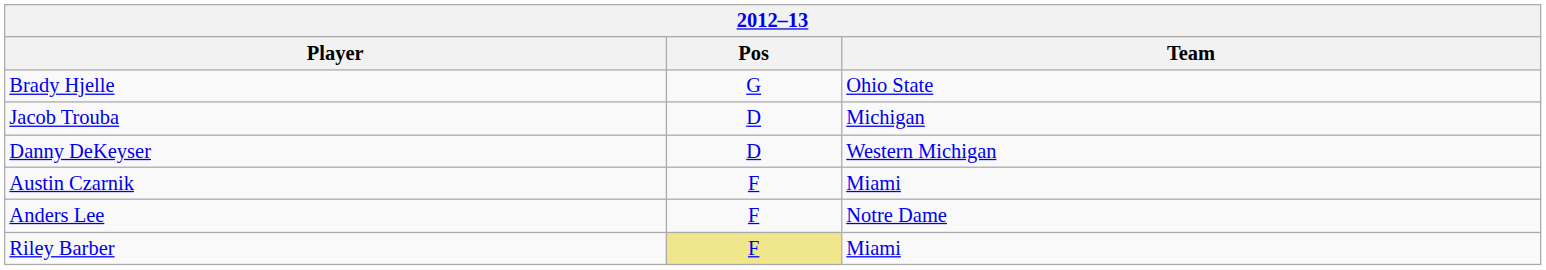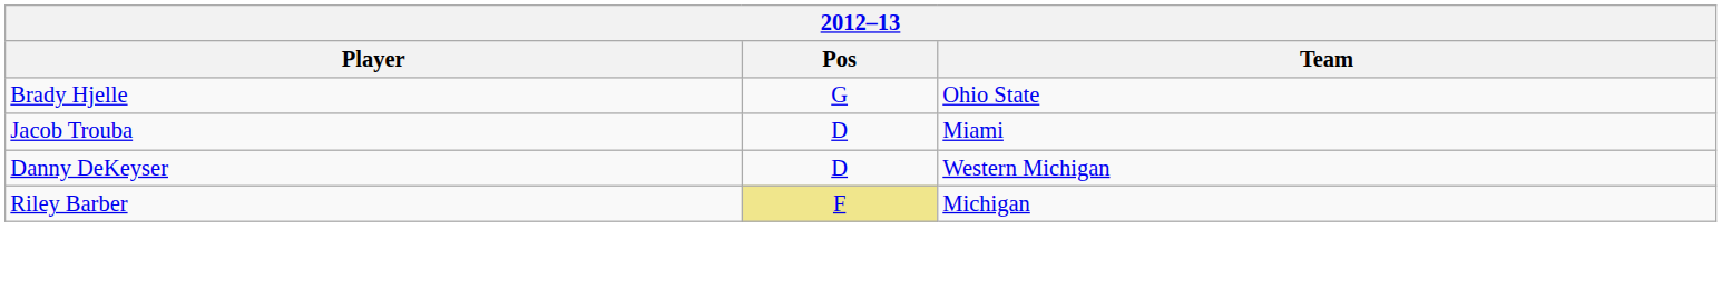 <table class="wikitable" width=95%>
 <tr>
 <th colspan=3><a href='#'>2012–13</a></th>
 </tr>
 <tr>
 <th>Player</th>
 <th>Pos</th>
 <th>Team</th>
 </tr>
 <tr>
 <td><a href='#'>Brady Hjelle</a></td>
 <td style="text-align:center;"><a href='#'>G</a></td>
 <td><a href='#'>Ohio State</a></td>
 </tr>
 <tr>
 <td><a href='#'>Jacob Trouba</a></td>
 <td style="text-align:center;"><a href='#'>D</a></td>
-<td><a href='#'>Michigan</a></td>
+<td><a href='#'>Miami</a></td>
 </tr>
 <tr>
 <td><a href='#'>Danny DeKeyser</a></td>
 <td style="text-align:center;"><a href='#'>D</a></td>
 <td><a href='#'>Western Michigan</a></td>
 </tr>
 <tr>
-<td><a href='#'>Austin Czarnik</a></td>
-<td style="text-align:center;"><a href='#'>F</a></td>
-<td><a href='#'>Miami</a></td>
-</tr>
-<tr>
-<td><a href='#'>Anders Lee</a></td>
-<td style="text-align:center;"><a href='#'>F</a></td>
-<td><a href='#'>Notre Dame</a></td>
-</tr>
-<tr>
 <td><a href='#'>Riley Barber</a></td>
 <td style="background: khaki; text-align:center;"><a href='#'>F</a></td>
-<td><a href='#'>Miami</a></td>
+<td><a href='#'>Michigan</a></td>
 </tr>
 </table>
